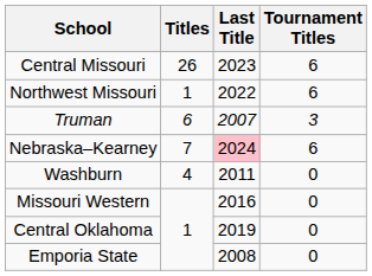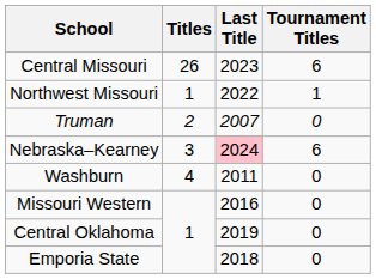 <table class="wikitable sortable" style="text-align:center">
 <tr>
 <th>School</th>
 <th>Titles</th>
 <th>Last<br>Title</th>
 <th>Tournament<br>Titles</th>
 </tr>
 <tr>
 <td>Central Missouri</td>
 <td>26</td>
 <td>2023</td>
 <td>6</td>
 </tr>
 <tr>
 <td>Northwest Missouri</td>
 <td>1</td>
 <td>2022</td>
-<td>6</td>
+<td>1</td>
 </tr>
 <tr>
 <td><em>Truman</em></td>
-<td><em>6</em></td>
+<td><em>2</em></td>
 <td><em>2007</em></td>
-<td><em>3</em></td>
+<td><em>0</em></td>
 </tr>
 <tr>
 <td>Nebraska–Kearney</td>
-<td>7</td>
+<td>3</td>
 <td style="background: pink;">2024</td>
 <td>6</td>
 </tr>
 <tr>
 <td>Washburn</td>
 <td>4</td>
 <td>2011</td>
 <td>0</td>
 </tr>
 <tr>
 <td>Missouri Western</td>
 <td rowspan="3">1</td>
 <td>2016</td>
 <td>0</td>
 </tr>
 <tr>
 <td>Central Oklahoma</td>
 <td>2019</td>
 <td>0</td>
 </tr>
 <tr>
 <td>Emporia State</td>
-<td>2008</td>
+<td>2018</td>
 <td>0</td>
 </tr>
 </table>
